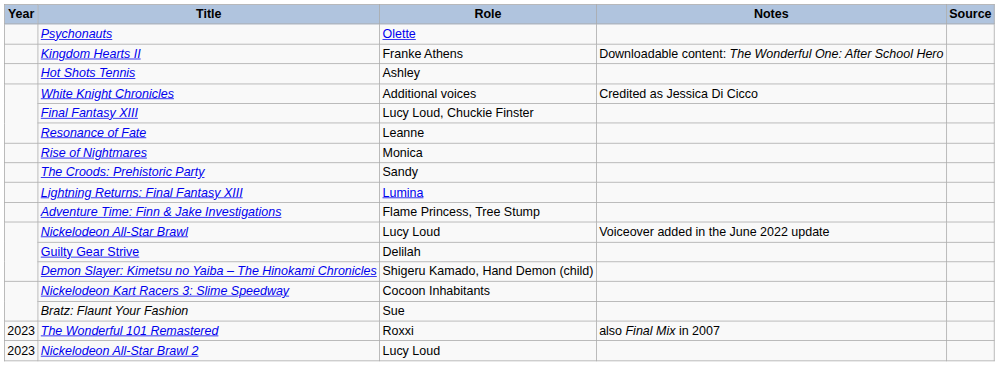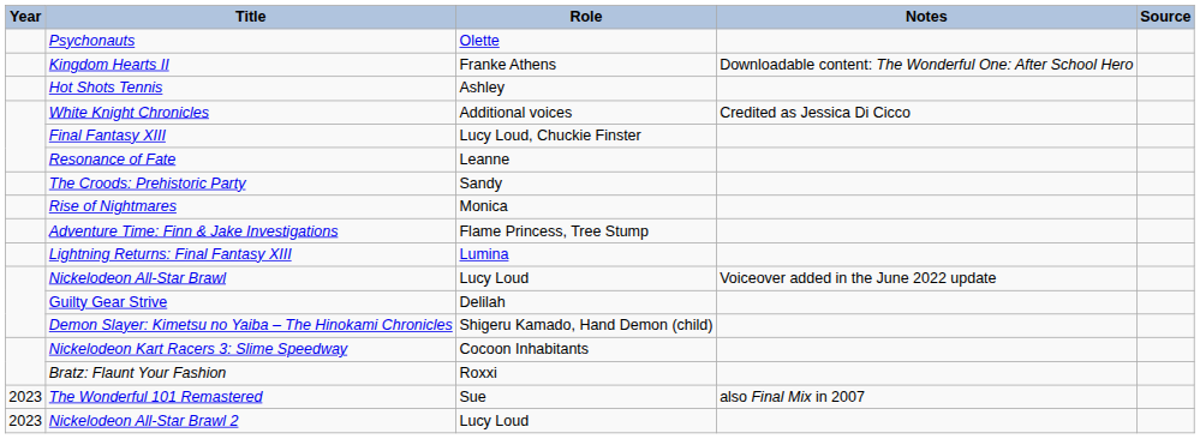 <table class="wikitable sortable plainrowheaders">
 <tr>
 <th style="background:#b0c4de;">Year </th>
 <th style="background:#b0c4de;">Title</th>
 <th style="background:#b0c4de;">Role </th>
 <th style="background:#b0c4de;" class="unsortable">Notes </th>
 <th style="background:#b0c4de;" class="unsortable">Source</th>
 </tr>
 <tr>
 <td></td>
 <td><em><a href='#'>Psychonauts</a></em></td>
 <td><a href='#'>Olette</a></td>
 <td></td>
 <td></td>
 </tr>
 <tr>
 <td></td>
 <td><em><a href='#'>Kingdom Hearts II</a></em></td>
 <td>Franke Athens</td>
 <td>Downloadable content: <em>The Wonderful One: After School Hero</em></td>
 <td></td>
 </tr>
 <tr>
 <td></td>
 <td><em><a href='#'>Hot Shots Tennis</a></em></td>
 <td>Ashley</td>
 <td></td>
 <td></td>
 </tr>
 <tr>
 <td rowspan="3"></td>
 <td><em><a href='#'>White Knight Chronicles</a></em></td>
 <td>Additional voices</td>
 <td>Credited as Jessica Di Cicco</td>
 <td></td>
 </tr>
 <tr>
 <td><em><a href='#'>Final Fantasy XIII</a></em></td>
 <td>Lucy Loud, Chuckie Finster</td>
 <td></td>
 <td></td>
 </tr>
 <tr>
 <td><em><a href='#'>Resonance of Fate</a></em></td>
 <td>Leanne</td>
 <td></td>
 <td></td>
 </tr>
 <tr>
 <td></td>
+<td><em><a href='#'>The Croods: Prehistoric Party</a></em></td>
+<td>Sandy</td>
+<td></td>
+<td></td>
+</tr>
+<tr>
+<td></td>
 <td><em><a href='#'>Rise of Nightmares</a></em></td>
 <td>Monica</td>
 <td></td>
 <td></td>
 </tr>
 <tr>
 <td></td>
-<td><em><a href='#'>The Croods: Prehistoric Party</a></em></td>
-<td>Sandy</td>
+<td><em><a href='#'>Adventure Time: Finn & Jake Investigations</a></em></td>
+<td>Flame Princess, Tree Stump</td>
 <td></td>
 <td></td>
 </tr>
 <tr>
 <td></td>
 <td><em><a href='#'>Lightning Returns: Final Fantasy XIII</a></em></td>
 <td><a href='#'>Lumina</a></td>
-<td></td>
-<td></td>
-</tr>
-<tr>
-<td></td>
-<td><em><a href='#'>Adventure Time: Finn & Jake Investigations</a></em></td>
-<td>Flame Princess, Tree Stump</td>
 <td></td>
 <td></td>
 </tr>
 <tr>
 <td rowspan="3"></td>
 <td><em><a href='#'>Nickelodeon All-Star Brawl</a></em></td>
 <td>Lucy Loud</td>
 <td>Voiceover added in the June 2022 update</td>
 <td></td>
 </tr>
 <tr>
 <td><a href='#'>Guilty Gear Strive</a></td>
 <td>Delilah</td>
 <td></td>
 <td></td>
 </tr>
 <tr>
 <td><em><a href='#'>Demon Slayer: Kimetsu no Yaiba – The Hinokami Chronicles</a></em></td>
 <td>Shigeru Kamado, Hand Demon (child)</td>
 <td></td>
 <td></td>
 </tr>
 <tr>
 <td rowspan="2"></td>
 <td><em><a href='#'>Nickelodeon Kart Racers 3: Slime Speedway</a></em></td>
 <td>Cocoon Inhabitants</td>
 <td> </td>
 <td></td>
 </tr>
 <tr>
 <td><em>Bratz: Flaunt Your Fashion</em></td>
-<td>Sue</td>
+<td>Roxxi</td>
 <td></td>
 <td></td>
 </tr>
 <tr>
 <td>2023</td>
 <td><em><a href='#'>The Wonderful 101 Remastered</a></em></td>
-<td>Roxxi</td>
+<td>Sue</td>
 <td>also <em>Final Mix</em> in 2007</td>
 <td></td>
 </tr>
 <tr>
 <td>2023</td>
 <td><em><a href='#'>Nickelodeon All-Star Brawl 2</a></em></td>
 <td>Lucy Loud</td>
 <td></td>
 <td></td>
 </tr>
 </table>
